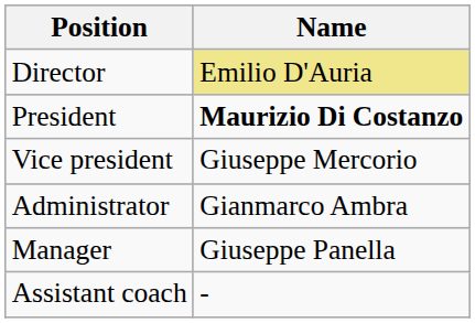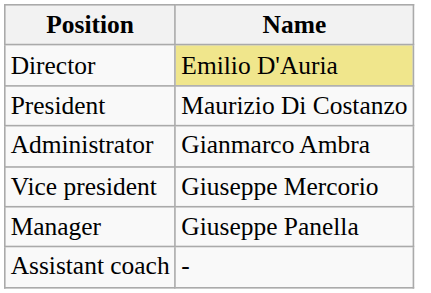 <table class="wikitable">
 <tr>
 <th>Position</th>
 <th>Name</th>
 </tr>
 <tr>
 <td>Director</td>
 <td style="background: khaki;"> Emilio D'Auria</td>
 </tr>
 <tr>
 <td>President</td>
-<td><strong> Maurizio Di Costanzo</strong></td>
+<td> Maurizio Di Costanzo</td>
+</tr>
+<tr>
+<td>Administrator</td>
+<td> Gianmarco Ambra</td>
 </tr>
 <tr>
 <td>Vice president</td>
 <td> Giuseppe Mercorio</td>
-</tr>
-<tr>
-<td>Administrator</td>
-<td> Gianmarco Ambra</td>
 </tr>
 <tr>
 <td>Manager</td>
 <td> Giuseppe Panella</td>
 </tr>
 <tr>
 <td>Assistant coach</td>
 <td> -</td>
 </tr>
 </table>
